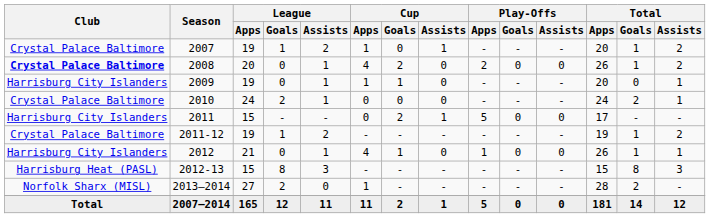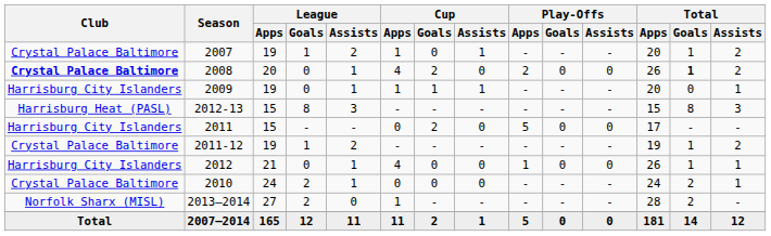 <table class="wikitable" style="text-align: center;">
 <tr>
 <th rowspan="2">Club</th>
 <th rowspan="2">Season</th>
 <th colspan="3">League</th>
 <th colspan="3">Cup</th>
 <th colspan="3">Play-Offs</th>
 <th colspan="3">Total</th>
 </tr>
 <tr>
 <th>Apps</th>
 <th>Goals</th>
 <th>Assists</th>
 <th>Apps</th>
 <th>Goals</th>
 <th>Assists</th>
 <th>Apps</th>
 <th>Goals</th>
 <th>Assists</th>
 <th>Apps</th>
 <th>Goals</th>
 <th>Assists</th>
 </tr>
 <tr>
 <td rowspan="1" valign="top"><a href='#'>Crystal Palace Baltimore</a></td>
 <td>2007</td>
 <td>19</td>
 <td>1</td>
 <td>2</td>
 <td>1</td>
 <td>0</td>
 <td>1</td>
 <td>-</td>
 <td>-</td>
 <td>-</td>
 <td>20</td>
 <td>1</td>
 <td>2</td>
 </tr>
 <tr>
 <td><strong><a href='#'>Crystal Palace Baltimore</a></strong></td>
 <td>2008</td>
 <td>20</td>
 <td>0</td>
 <td>1</td>
 <td>4</td>
 <td>2</td>
 <td>0</td>
 <td>2</td>
 <td>0</td>
 <td>0</td>
 <td>26</td>
-<td>1</td>
+<td><strong>1</strong></td>
 <td>2</td>
 </tr>
 <tr>
 <td><a href='#'>Harrisburg City Islanders</a></td>
 <td>2009</td>
 <td>19</td>
 <td>0</td>
 <td>1</td>
 <td>1</td>
 <td>1</td>
-<td>0</td>
+<td>1</td>
 <td>-</td>
 <td>-</td>
 <td>-</td>
 <td>20</td>
 <td>0</td>
 <td>1</td>
 </tr>
 <tr>
-<td><a href='#'>Crystal Palace Baltimore</a></td>
-<td>2010</td>
-<td>24</td>
-<td>2</td>
-<td>1</td>
-<td>0</td>
-<td>0</td>
-<td>0</td>
+<td><a href='#'>Harrisburg Heat (PASL)</a></td>
+<td>2012-13</td>
+<td>15</td>
+<td>8</td>
+<td>3</td>
 <td>-</td>
 <td>-</td>
 <td>-</td>
-<td>24</td>
-<td>2</td>
-<td>1</td>
+<td>-</td>
+<td>-</td>
+<td>-</td>
+<td>15</td>
+<td>8</td>
+<td>3</td>
 </tr>
 <tr>
 <td><a href='#'>Harrisburg City Islanders</a></td>
 <td>2011</td>
 <td>15</td>
 <td>-</td>
 <td>-</td>
 <td>0</td>
 <td>2</td>
-<td>1</td>
+<td>0</td>
 <td>5</td>
 <td>0</td>
 <td>0</td>
 <td>17</td>
 <td>-</td>
 <td>-</td>
 </tr>
 <tr>
 <td><a href='#'>Crystal Palace Baltimore</a></td>
 <td>2011-12</td>
 <td>19</td>
 <td>1</td>
 <td>2</td>
 <td>-</td>
 <td>-</td>
 <td>-</td>
 <td>-</td>
 <td>-</td>
 <td>-</td>
 <td>19</td>
 <td>1</td>
 <td>2</td>
 </tr>
 <tr>
 <td><a href='#'>Harrisburg City Islanders</a></td>
 <td>2012</td>
 <td>21</td>
 <td>0</td>
 <td>1</td>
 <td>4</td>
-<td>1</td>
+<td>0</td>
 <td>0</td>
 <td>1</td>
 <td>0</td>
 <td>0</td>
 <td>26</td>
 <td>1</td>
 <td>1</td>
 </tr>
 <tr>
-<td><a href='#'>Harrisburg Heat (PASL)</a></td>
-<td>2012-13</td>
-<td>15</td>
-<td>8</td>
-<td>3</td>
+<td><a href='#'>Crystal Palace Baltimore</a></td>
+<td>2010</td>
+<td>24</td>
+<td>2</td>
+<td>1</td>
+<td>0</td>
+<td>0</td>
+<td>0</td>
 <td>-</td>
 <td>-</td>
 <td>-</td>
-<td>-</td>
-<td>-</td>
-<td>-</td>
-<td>15</td>
-<td>8</td>
-<td>3</td>
+<td>24</td>
+<td>2</td>
+<td>1</td>
 </tr>
 <tr>
 <td><a href='#'>Norfolk Sharx (MISL)</a></td>
 <td>2013–2014</td>
 <td>27</td>
 <td>2</td>
 <td>0</td>
 <td>1</td>
 <td>-</td>
 <td>-</td>
 <td>-</td>
 <td>-</td>
 <td>-</td>
 <td>28</td>
 <td>2</td>
 <td>-</td>
 </tr>
 <tr>
 </tr>
 <tr style="font-weight:bold; background-color:#eeeeee;">
 <td><strong>Total</strong></td>
 <td>2007–2014</td>
 <td>165</td>
 <td>12</td>
 <td>11</td>
 <td>11</td>
 <td>2</td>
 <td>1</td>
 <td>5</td>
 <td>0</td>
 <td>0</td>
 <td>181</td>
 <td>14</td>
 <td>12</td>
 </tr>
 </table>
